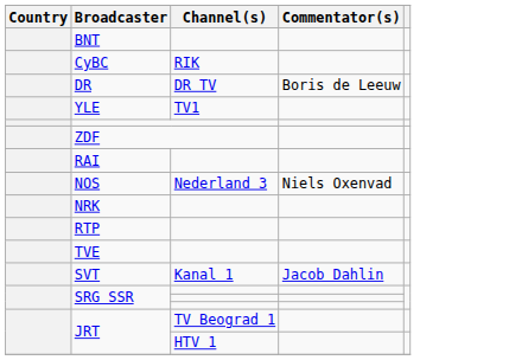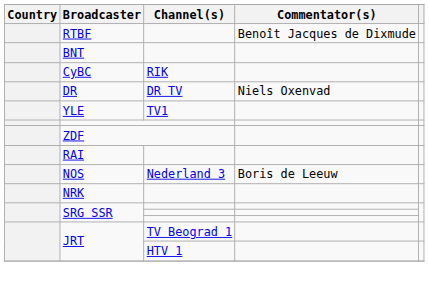 <table class="wikitable plainrowheaders">
 <tr>
 </tr>
 <tr>
 <th scope="col">Country</th>
 <th scope="col">Broadcaster</th>
 <th scope="col">Channel(s)</th>
 <th scope="col">Commentator(s)</th>
 <th scope="col"></th>
+</tr>
+<tr>
+<th scope="row"></th>
+<td><a href='#'>RTBF</a></td>
+<td></td>
+<td>Benoît Jacques de Dixmude</td>
+<td style="text-align:center"></td>
 </tr>
 <tr>
 <th scope="row"></th>
 <td><a href='#'>BNT</a></td>
 <td></td>
 <td></td>
 <td style="text-align:center"></td>
 </tr>
 <tr>
 <th scope="row"></th>
 <td><a href='#'>CyBC</a></td>
 <td><a href='#'>RIK</a></td>
 <td></td>
 <td style="text-align:center"></td>
 </tr>
 <tr>
 <th scope="row"></th>
 <td><a href='#'>DR</a></td>
 <td><a href='#'>DR TV</a></td>
-<td>Boris de Leeuw</td>
+<td>Niels Oxenvad</td>
 <td style="text-align:center"></td>
 </tr>
 <tr>
 <th scope="row"></th>
 <td><a href='#'>YLE</a></td>
 <td><a href='#'>TV1</a></td>
 <td></td>
 <td style="text-align:center"></td>
 </tr>
 <tr>
 <th scope="row"></th>
 <td colspan="2"></td>
 <td></td>
 <td style="text-align:center"></td>
 </tr>
 <tr>
 <th scope="row"></th>
 <td colspan="2"><a href='#'>ZDF</a></td>
 <td></td>
 <td style="text-align:center"></td>
 </tr>
 <tr>
 <th scope="row"></th>
 <td><a href='#'>RAI</a></td>
 <td></td>
 <td></td>
 <td style="text-align:center"></td>
 </tr>
 <tr>
 <th scope="row"></th>
 <td><a href='#'>NOS</a></td>
 <td><a href='#'>Nederland 3</a></td>
-<td>Niels Oxenvad</td>
+<td>Boris de Leeuw</td>
 <td style="text-align:center"></td>
 </tr>
 <tr>
 <th scope="row"></th>
 <td><a href='#'>NRK</a></td>
 <td></td>
 <td></td>
-<td style="text-align:center"></td>
-</tr>
-<tr>
-<th scope="row"></th>
-<td><a href='#'>RTP</a></td>
-<td></td>
-<td></td>
-<td style="text-align:center"></td>
-</tr>
-<tr>
-<th scope="row"></th>
-<td><a href='#'>TVE</a></td>
-<td></td>
-<td></td>
-<td style="text-align:center"></td>
-</tr>
-<tr>
-<th scope="row"></th>
-<td><a href='#'>SVT</a></td>
-<td><a href='#'>Kanal 1</a></td>
-<td><a href='#'>Jacob Dahlin</a></td>
 <td style="text-align:center"></td>
 </tr>
 <tr>
 <th scope="rowgroup" rowspan="3"></th>
 <td rowspan="3"><a href='#'>SRG SSR</a></td>
 <td></td>
 <td></td>
 <td style="text-align:center"  rowspan="3"></td>
 </tr>
 <tr>
 <td></td>
 <td></td>
 </tr>
 <tr>
 <td></td>
 <td></td>
 </tr>
 <tr>
 <th scope="rowgroup" rowspan="2"></th>
 <td rowspan="2"><a href='#'>JRT</a></td>
 <td><a href='#'>TV Beograd 1</a></td>
 <td></td>
 <td style="text-align:center"></td>
 </tr>
 <tr>
 <td><a href='#'>HTV 1</a></td>
 <td></td>
 <td style="text-align:center"></td>
 </tr>
 <tr>
 </tr>
 </table>
